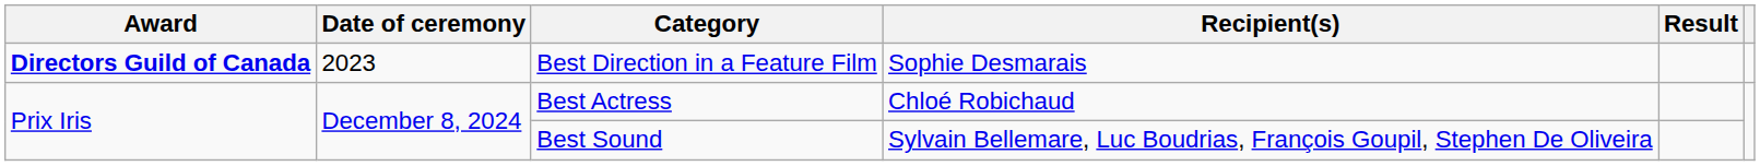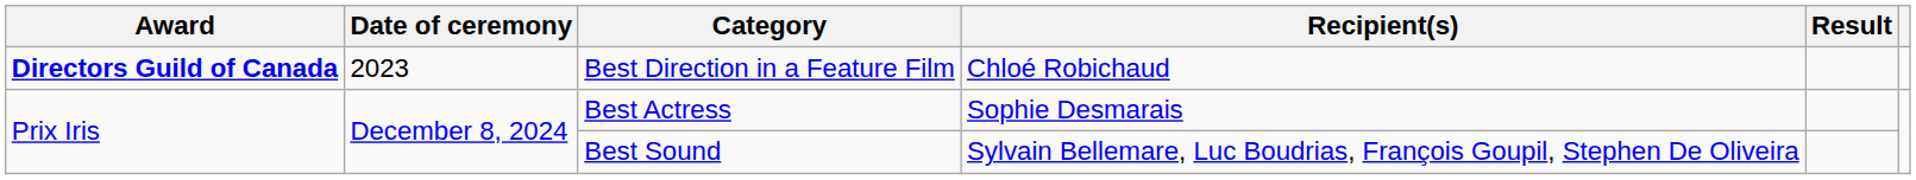 <table class="wikitable sortable plainrowheaders">
 <tr>
 <th scope="col">Award</th>
 <th scope="col">Date of ceremony</th>
 <th scope="col">Category</th>
 <th scope="col">Recipient(s)</th>
 <th scope="col">Result</th>
 <th scope="col" class="unsortable"></th>
 </tr>
 <tr>
 <td><strong><a href='#'>Directors Guild of Canada</a></strong></td>
 <td>2023</td>
 <td><a href='#'>Best Direction in a Feature Film</a></td>
-<td><a href='#'>Sophie Desmarais</a></td>
+<td><a href='#'>Chloé Robichaud</a></td>
 <td></td>
 <td></td>
 </tr>
 <tr>
 <td rowspan=2><a href='#'>Prix Iris</a></td>
 <td rowspan=2><a href='#'>December 8, 2024</a></td>
 <td><a href='#'>Best Actress</a></td>
-<td><a href='#'>Chloé Robichaud</a></td>
+<td><a href='#'>Sophie Desmarais</a></td>
 <td></td>
 <td rowspan=2></td>
 </tr>
 <tr>
 <td><a href='#'>Best Sound</a></td>
 <td><a href='#'>Sylvain Bellemare</a>, <a href='#'>Luc Boudrias</a>, <a href='#'>François Goupil</a>, <a href='#'>Stephen De Oliveira</a></td>
 <td></td>
 </tr>
 </table>
